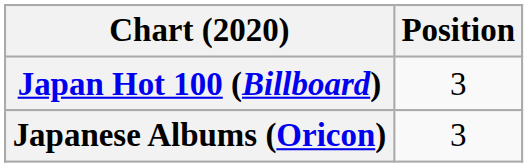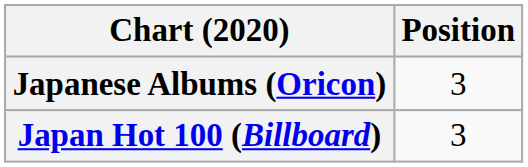 <table class="wikitable plainrowheaders" style="text-align:center">
 <tr>
 <th scope="col">Chart (2020)</th>
 <th scope="col">Position</th>
 </tr>
 <tr>
+<th scope="row">Japanese Albums (<a href='#'>Oricon</a>)</th>
+<td>3</td>
+</tr>
+<tr>
 <th scope="row"><a href='#'>Japan Hot 100</a> (<em><a href='#'>Billboard</a></em>)</th>
 <td>3</td>
 </tr>
-<tr>
-<th scope="row">Japanese Albums (<a href='#'>Oricon</a>)</th>
-<td>3</td>
-</tr>
 </table>
